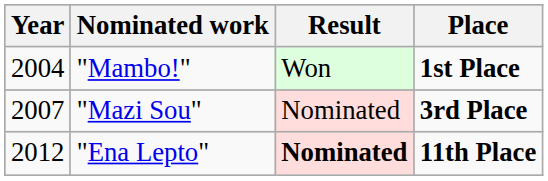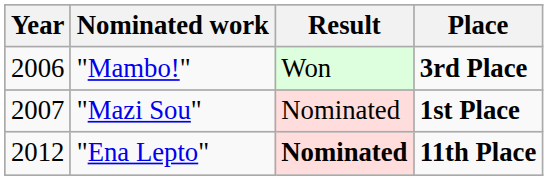 <table class="wikitable">
 <tr>
 <th>Year</th>
 <th>Nominated work</th>
 <th>Result</th>
 <th>Place</th>
 </tr>
 <tr>
-<td>2004</td>
+<td>2006</td>
 <td>"<a href='#'>Mambo!</a>"</td>
 <td style="background: #ddffdd">Won</td>
-<td><strong>1st Place</strong></td>
+<td><strong>3rd Place</strong></td>
 </tr>
 <tr>
 <td>2007</td>
 <td>"<a href='#'>Mazi Sou</a>"</td>
 <td style="background: #ffdddd">Nominated</td>
-<td><strong>3rd Place</strong></td>
+<td><strong>1st Place</strong></td>
 </tr>
 <tr>
 <td>2012</td>
 <td>"<a href='#'>Ena Lepto</a>"</td>
 <td style="background: #ffdddd"><strong>Nominated</strong></td>
 <td><strong>11th Place</strong></td>
 </tr>
 </table>
